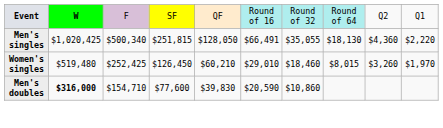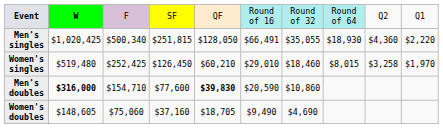 <table class=wikitable style=font-size:90%;text-align:center>
 <tr>
 <td width=130 bgcolor=dfe2e9><strong>Event</strong></td>
 <td width=80 bgcolor=lime><strong>W</strong></td>
 <td width=85 bgcolor=thistle>F</td>
 <td width=85 bgcolor=ffff00>SF</td>
 <td width=85 bgcolor=ffebcd>QF</td>
 <td width=85 bgcolor=afeeee>Round of 16</td>
 <td width=85 bgcolor=afeeee>Round of 32</td>
 <td width=85 bgcolor=afeeee>Round of 64</td>
 <td width=85>Q2</td>
 <td width=85>Q1</td>
 </tr>
 <tr>
 <th style=background:#ededed>Men's singles</th>
 <td>$1,020,425</td>
 <td>$500,340</td>
 <td>$251,815</td>
 <td>$128,050</td>
 <td>$66,491</td>
 <td>$35,055</td>
-<td>$18,130</td>
+<td>$18,930</td>
 <td>$4,360</td>
 <td>$2,220</td>
 </tr>
 <tr>
 <th style=background:#ededed>Women's singles</th>
 <td>$519,480</td>
 <td>$252,425</td>
 <td>$126,450</td>
 <td>$60,210</td>
 <td>$29,010</td>
 <td>$18,460</td>
 <td>$8,015</td>
-<td>$3,260</td>
+<td>$3,258</td>
 <td>$1,970</td>
 </tr>
 <tr>
 <th style=background:#ededed>Men's doubles</th>
 <td><strong>$316,000</strong></td>
 <td>$154,710</td>
 <td>$77,600</td>
-<td>$39,830</td>
+<td><strong>$39,830</strong></td>
 <td>$20,590</td>
 <td>$10,860</td>
 <td></td>
 <td></td>
 <td></td>
 </tr>
+<tr>
+<th style=background:#ededed>Women's doubles</th>
+<td>$148,605</td>
+<td>$75,060</td>
+<td>$37,160</td>
+<td>$18,705</td>
+<td>$9,490</td>
+<td>$4,690</td>
+<td></td>
+<td></td>
+<td></td>
+</tr>
 </table>
